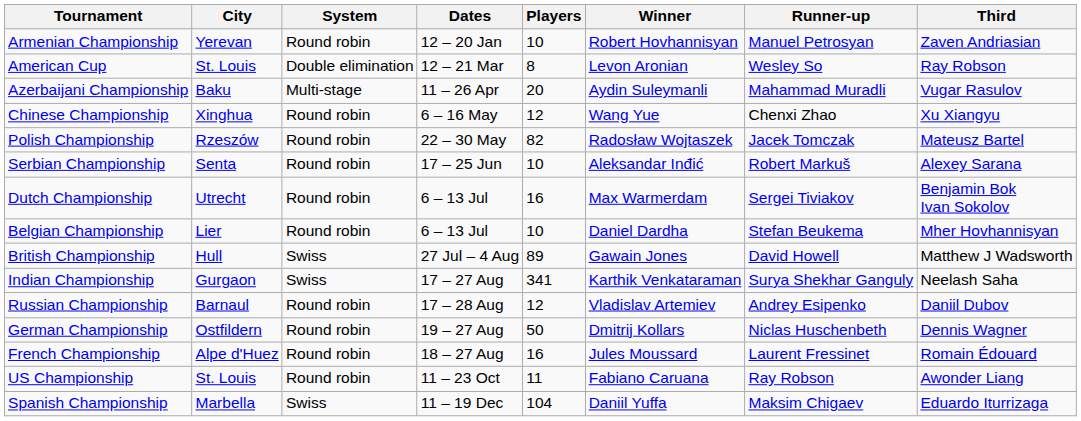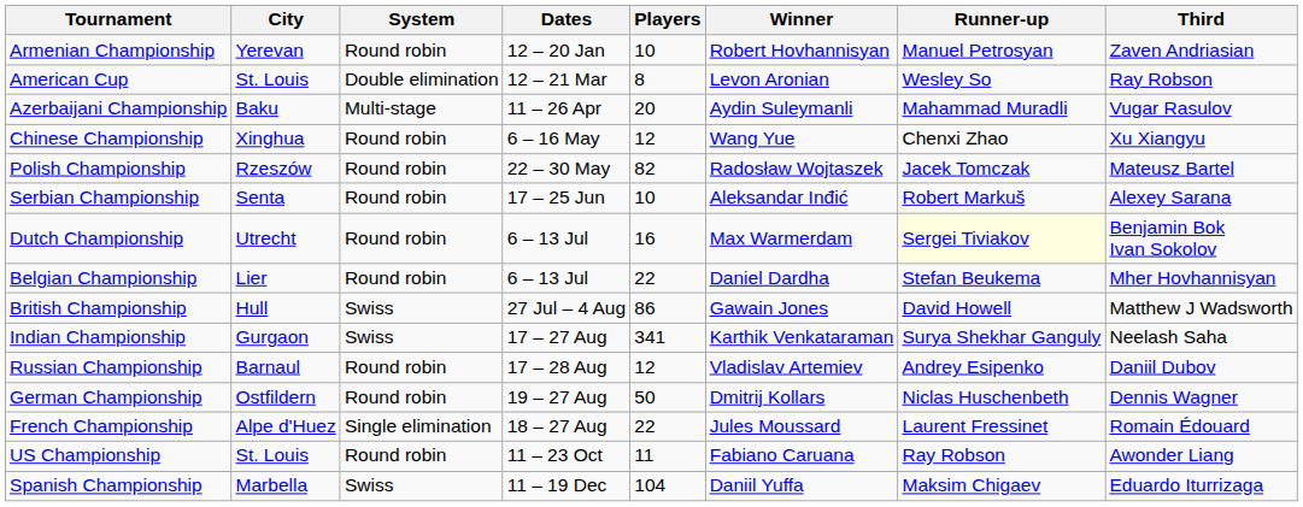 <table class="wikitable">
 <tr>
 <th>Tournament</th>
 <th>City</th>
 <th>System</th>
 <th>Dates</th>
 <th>Players</th>
 <th>Winner</th>
 <th>Runner-up</th>
 <th>Third</th>
 </tr>
 <tr>
 <td><a href='#'>Armenian Championship</a></td>
 <td> <a href='#'>Yerevan</a></td>
 <td>Round robin</td>
 <td>12 – 20 Jan</td>
 <td>10</td>
 <td><a href='#'>Robert Hovhannisyan</a></td>
 <td><a href='#'>Manuel Petrosyan</a></td>
 <td><a href='#'>Zaven Andriasian</a></td>
 </tr>
 <tr>
 <td><a href='#'>American Cup</a></td>
 <td> <a href='#'>St. Louis</a></td>
 <td>Double elimination</td>
 <td>12 – 21 Mar</td>
 <td>8</td>
 <td><a href='#'>Levon Aronian</a></td>
 <td><a href='#'>Wesley So</a></td>
 <td><a href='#'>Ray Robson</a></td>
 </tr>
 <tr>
 <td><a href='#'>Azerbaijani Championship</a></td>
 <td> <a href='#'>Baku</a></td>
 <td>Multi-stage</td>
 <td>11 – 26 Apr</td>
 <td>20</td>
 <td><a href='#'>Aydin Suleymanli</a></td>
 <td><a href='#'>Mahammad Muradli</a></td>
 <td><a href='#'>Vugar Rasulov</a></td>
 </tr>
 <tr>
 <td><a href='#'>Chinese Championship</a></td>
 <td> <a href='#'>Xinghua</a></td>
 <td>Round robin</td>
 <td>6 – 16 May</td>
 <td>12</td>
 <td><a href='#'>Wang Yue</a></td>
 <td>Chenxi Zhao</td>
 <td><a href='#'>Xu Xiangyu</a></td>
 </tr>
 <tr>
 <td><a href='#'>Polish Championship</a></td>
 <td> <a href='#'>Rzeszów</a></td>
 <td>Round robin</td>
 <td>22 – 30 May</td>
 <td>82</td>
 <td><a href='#'>Radosław Wojtaszek</a></td>
 <td><a href='#'>Jacek Tomczak</a></td>
 <td><a href='#'>Mateusz Bartel</a></td>
 </tr>
 <tr>
 <td><a href='#'>Serbian Championship</a></td>
 <td> <a href='#'>Senta</a></td>
 <td>Round robin</td>
 <td>17 – 25 Jun</td>
 <td>10</td>
 <td><a href='#'>Aleksandar Inđić</a></td>
 <td><a href='#'>Robert Markuš</a></td>
 <td><a href='#'>Alexey Sarana</a></td>
 </tr>
 <tr>
 <td><a href='#'>Dutch Championship</a></td>
 <td> <a href='#'>Utrecht</a></td>
 <td>Round robin</td>
 <td>6 – 13 Jul</td>
 <td>16</td>
 <td><a href='#'>Max Warmerdam</a></td>
-<td><a href='#'>Sergei Tiviakov</a></td>
+<td style="background: lightyellow;"><a href='#'>Sergei Tiviakov</a></td>
 <td><a href='#'>Benjamin Bok</a><br><a href='#'>Ivan Sokolov</a></td>
 </tr>
 <tr>
 <td><a href='#'>Belgian Championship</a></td>
 <td> <a href='#'>Lier</a></td>
 <td>Round robin</td>
 <td>6 – 13 Jul</td>
-<td>10</td>
+<td>22</td>
 <td><a href='#'>Daniel Dardha</a></td>
 <td><a href='#'>Stefan Beukema</a></td>
 <td><a href='#'>Mher Hovhannisyan</a></td>
 </tr>
 <tr>
 <td><a href='#'>British Championship</a></td>
 <td> <a href='#'>Hull</a></td>
 <td>Swiss</td>
 <td>27 Jul – 4 Aug</td>
-<td>89</td>
+<td>86</td>
 <td><a href='#'>Gawain Jones</a></td>
 <td><a href='#'>David Howell</a></td>
 <td>Matthew J Wadsworth</td>
 </tr>
 <tr>
 <td><a href='#'>Indian Championship</a></td>
 <td> <a href='#'>Gurgaon</a></td>
 <td>Swiss</td>
 <td>17 – 27 Aug</td>
 <td>341</td>
 <td><a href='#'>Karthik Venkataraman</a></td>
 <td><a href='#'>Surya Shekhar Ganguly</a></td>
 <td>Neelash Saha</td>
 </tr>
 <tr>
 <td><a href='#'>Russian Championship</a></td>
 <td> <a href='#'>Barnaul</a></td>
 <td>Round robin</td>
 <td>17 – 28 Aug</td>
 <td>12</td>
 <td><a href='#'>Vladislav Artemiev</a></td>
 <td><a href='#'>Andrey Esipenko</a></td>
 <td><a href='#'>Daniil Dubov</a></td>
 </tr>
 <tr>
 <td><a href='#'>German Championship</a></td>
 <td> <a href='#'>Ostfildern</a></td>
 <td>Round robin</td>
 <td>19 – 27 Aug</td>
 <td>50</td>
 <td><a href='#'>Dmitrij Kollars</a></td>
 <td><a href='#'>Niclas Huschenbeth</a></td>
 <td><a href='#'>Dennis Wagner</a></td>
 </tr>
 <tr>
 <td><a href='#'>French Championship</a></td>
 <td> <a href='#'>Alpe d'Huez</a></td>
-<td>Round robin</td>
+<td>Single elimination</td>
 <td>18 – 27 Aug</td>
-<td>16</td>
+<td>22</td>
 <td><a href='#'>Jules Moussard</a></td>
 <td><a href='#'>Laurent Fressinet</a></td>
 <td><a href='#'>Romain Édouard</a></td>
 </tr>
 <tr>
 <td><a href='#'>US Championship</a></td>
 <td> <a href='#'>St. Louis</a></td>
 <td>Round robin</td>
 <td>11 – 23 Oct</td>
 <td>11</td>
 <td><a href='#'>Fabiano Caruana</a></td>
 <td><a href='#'>Ray Robson</a></td>
 <td><a href='#'>Awonder Liang</a></td>
 </tr>
 <tr>
 <td><a href='#'>Spanish Championship</a></td>
 <td> <a href='#'>Marbella</a></td>
 <td>Swiss</td>
 <td>11 – 19 Dec</td>
 <td>104</td>
 <td><a href='#'>Daniil Yuffa</a></td>
 <td><a href='#'>Maksim Chigaev</a></td>
 <td><a href='#'>Eduardo Iturrizaga</a></td>
 </tr>
 </table>
